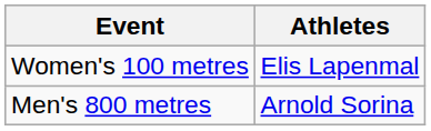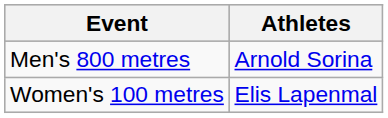 <table class=wikitable style="font-size:90%">
 <tr>
 <th>Event</th>
 <th>Athletes</th>
 </tr>
 <tr>
+<td>Men's <a href='#'>800 metres</a></td>
+<td><a href='#'>Arnold Sorina</a></td>
+</tr>
+<tr>
 <td>Women's <a href='#'>100 metres</a></td>
 <td><a href='#'>Elis Lapenmal</a></td>
 </tr>
-<tr>
-<td>Men's <a href='#'>800 metres</a></td>
-<td><a href='#'>Arnold Sorina</a></td>
-</tr>
 </table>
